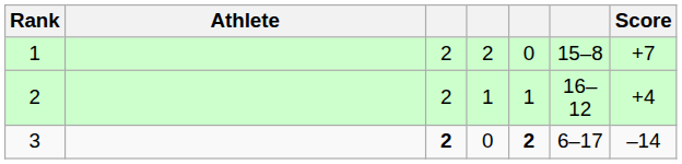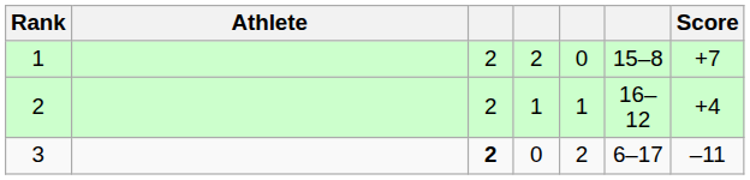 <table class="wikitable" style="text-align: center;">
 <tr>
 <th width=25>Rank</th>
 <th width=275>Athlete</th>
 <th width=25></th>
 <th width=25></th>
 <th width=25></th>
 <th width=40></th>
 <th width=40>Score</th>
 </tr>
 <tr bgcolor=ccffcc>
 <td>1</td>
 <td align=left></td>
 <td>2</td>
 <td>2</td>
 <td>0</td>
 <td>15–8</td>
 <td>+7</td>
 </tr>
 <tr bgcolor=ccffcc>
 <td>2</td>
 <td align=left></td>
 <td>2</td>
 <td>1</td>
 <td>1</td>
 <td>16–12</td>
 <td>+4</td>
 </tr>
 <tr>
 <td>3</td>
 <td align=left></td>
 <td><strong>2</strong></td>
 <td>0</td>
-<td><strong>2</strong></td>
+<td>2</td>
 <td>6–17</td>
-<td>–14</td>
+<td>–11</td>
 </tr>
 </table>
